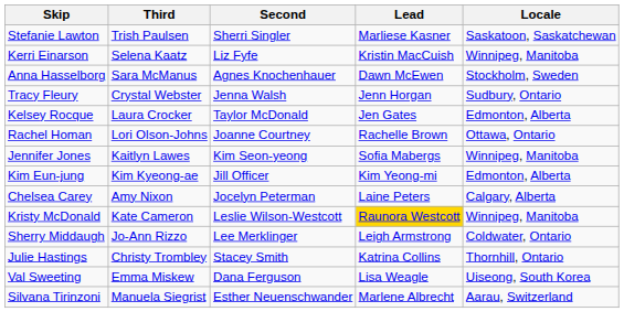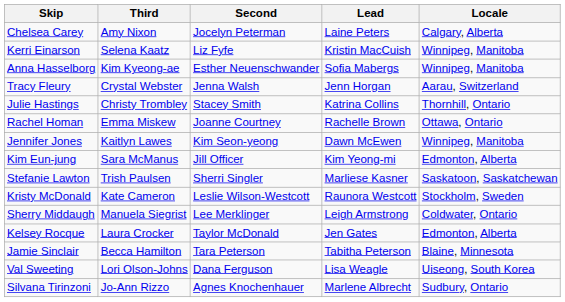 <table class=wikitable>
 <tr>
 <th>Skip</th>
 <th>Third</th>
 <th>Second</th>
 <th>Lead</th>
 <th>Locale</th>
 </tr>
 <tr>
-<td><a href='#'>Stefanie Lawton</a></td>
-<td><a href='#'>Trish Paulsen</a></td>
-<td><a href='#'>Sherri Singler</a></td>
-<td><a href='#'>Marliese Kasner</a></td>
-<td> <a href='#'>Saskatoon</a>, <a href='#'>Saskatchewan</a></td>
+<td><a href='#'>Chelsea Carey</a></td>
+<td><a href='#'>Amy Nixon</a></td>
+<td><a href='#'>Jocelyn Peterman</a></td>
+<td><a href='#'>Laine Peters</a></td>
+<td> <a href='#'>Calgary</a>, <a href='#'>Alberta</a></td>
 </tr>
 <tr>
 <td><a href='#'>Kerri Einarson</a></td>
 <td><a href='#'>Selena Kaatz</a></td>
 <td><a href='#'>Liz Fyfe</a></td>
 <td><a href='#'>Kristin MacCuish</a></td>
 <td> <a href='#'>Winnipeg</a>, <a href='#'>Manitoba</a></td>
 </tr>
 <tr>
 <td><a href='#'>Anna Hasselborg</a></td>
-<td><a href='#'>Sara McManus</a></td>
-<td><a href='#'>Agnes Knochenhauer</a></td>
-<td><a href='#'>Dawn McEwen</a></td>
-<td> <a href='#'>Stockholm</a>, <a href='#'>Sweden</a></td>
+<td><a href='#'>Kim Kyeong-ae</a></td>
+<td><a href='#'>Esther Neuenschwander</a></td>
+<td><a href='#'>Sofia Mabergs</a></td>
+<td> <a href='#'>Winnipeg</a>, <a href='#'>Manitoba</a></td>
 </tr>
 <tr>
 <td><a href='#'>Tracy Fleury</a></td>
 <td><a href='#'>Crystal Webster</a></td>
 <td><a href='#'>Jenna Walsh</a></td>
 <td><a href='#'>Jenn Horgan</a></td>
-<td> <a href='#'>Sudbury</a>, <a href='#'>Ontario</a></td>
+<td> <a href='#'>Aarau</a>, <a href='#'>Switzerland</a></td>
+</tr>
+<tr>
+<td><a href='#'>Julie Hastings</a></td>
+<td><a href='#'>Christy Trombley</a></td>
+<td><a href='#'>Stacey Smith</a></td>
+<td><a href='#'>Katrina Collins</a></td>
+<td> <a href='#'>Thornhill</a>, <a href='#'>Ontario</a></td>
+</tr>
+<tr>
+<td><a href='#'>Rachel Homan</a></td>
+<td><a href='#'>Emma Miskew</a></td>
+<td><a href='#'>Joanne Courtney</a></td>
+<td><a href='#'>Rachelle Brown</a></td>
+<td> <a href='#'>Ottawa</a>, <a href='#'>Ontario</a></td>
+</tr>
+<tr>
+<td><a href='#'>Jennifer Jones</a></td>
+<td><a href='#'>Kaitlyn Lawes</a></td>
+<td><a href='#'>Kim Seon-yeong</a></td>
+<td><a href='#'>Dawn McEwen</a></td>
+<td> <a href='#'>Winnipeg</a>, <a href='#'>Manitoba</a></td>
+</tr>
+<tr>
+<td><a href='#'>Kim Eun-jung</a></td>
+<td><a href='#'>Sara McManus</a></td>
+<td><a href='#'>Jill Officer</a></td>
+<td><a href='#'>Kim Yeong-mi</a></td>
+<td> <a href='#'>Edmonton</a>, <a href='#'>Alberta</a></td>
+</tr>
+<tr>
+<td><a href='#'>Stefanie Lawton</a></td>
+<td><a href='#'>Trish Paulsen</a></td>
+<td><a href='#'>Sherri Singler</a></td>
+<td><a href='#'>Marliese Kasner</a></td>
+<td> <a href='#'>Saskatoon</a>, <a href='#'>Saskatchewan</a></td>
+</tr>
+<tr>
+<td><a href='#'>Kristy McDonald</a></td>
+<td><a href='#'>Kate Cameron</a></td>
+<td><a href='#'>Leslie Wilson-Westcott</a></td>
+<td><a href='#'>Raunora Westcott</a></td>
+<td> <a href='#'>Stockholm</a>, <a href='#'>Sweden</a></td>
+</tr>
+<tr>
+<td><a href='#'>Sherry Middaugh</a></td>
+<td><a href='#'>Manuela Siegrist</a></td>
+<td><a href='#'>Lee Merklinger</a></td>
+<td><a href='#'>Leigh Armstrong</a></td>
+<td> <a href='#'>Coldwater</a>, <a href='#'>Ontario</a></td>
 </tr>
 <tr>
 <td><a href='#'>Kelsey Rocque</a></td>
 <td><a href='#'>Laura Crocker</a></td>
 <td><a href='#'>Taylor McDonald</a></td>
 <td><a href='#'>Jen Gates</a></td>
 <td> <a href='#'>Edmonton</a>, <a href='#'>Alberta</a></td>
 </tr>
 <tr>
-<td><a href='#'>Rachel Homan</a></td>
-<td><a href='#'>Lori Olson-Johns</a></td>
-<td><a href='#'>Joanne Courtney</a></td>
-<td><a href='#'>Rachelle Brown</a></td>
-<td> <a href='#'>Ottawa</a>, <a href='#'>Ontario</a></td>
-</tr>
-<tr>
-<td><a href='#'>Jennifer Jones</a></td>
-<td><a href='#'>Kaitlyn Lawes</a></td>
-<td><a href='#'>Kim Seon-yeong</a></td>
-<td><a href='#'>Sofia Mabergs</a></td>
-<td> <a href='#'>Winnipeg</a>, <a href='#'>Manitoba</a></td>
-</tr>
-<tr>
-<td><a href='#'>Kim Eun-jung</a></td>
-<td><a href='#'>Kim Kyeong-ae</a></td>
-<td><a href='#'>Jill Officer</a></td>
-<td><a href='#'>Kim Yeong-mi</a></td>
-<td> <a href='#'>Edmonton</a>, <a href='#'>Alberta</a></td>
-</tr>
-<tr>
-<td><a href='#'>Chelsea Carey</a></td>
-<td><a href='#'>Amy Nixon</a></td>
-<td><a href='#'>Jocelyn Peterman</a></td>
-<td><a href='#'>Laine Peters</a></td>
-<td> <a href='#'>Calgary</a>, <a href='#'>Alberta</a></td>
-</tr>
-<tr>
-<td><a href='#'>Kristy McDonald</a></td>
-<td><a href='#'>Kate Cameron</a></td>
-<td><a href='#'>Leslie Wilson-Westcott</a></td>
-<td style="background: gold;"><a href='#'>Raunora Westcott</a></td>
-<td> <a href='#'>Winnipeg</a>, <a href='#'>Manitoba</a></td>
-</tr>
-<tr>
-<td><a href='#'>Sherry Middaugh</a></td>
-<td><a href='#'>Jo-Ann Rizzo</a></td>
-<td><a href='#'>Lee Merklinger</a></td>
-<td><a href='#'>Leigh Armstrong</a></td>
-<td> <a href='#'>Coldwater</a>, <a href='#'>Ontario</a></td>
-</tr>
-<tr>
-<td><a href='#'>Julie Hastings</a></td>
-<td><a href='#'>Christy Trombley</a></td>
-<td><a href='#'>Stacey Smith</a></td>
-<td><a href='#'>Katrina Collins</a></td>
-<td> <a href='#'>Thornhill</a>, <a href='#'>Ontario</a></td>
+<td><a href='#'>Jamie Sinclair</a></td>
+<td><a href='#'>Becca Hamilton</a></td>
+<td><a href='#'>Tara Peterson</a></td>
+<td><a href='#'>Tabitha Peterson</a></td>
+<td> <a href='#'>Blaine</a>, <a href='#'>Minnesota</a></td>
 </tr>
 <tr>
 <td><a href='#'>Val Sweeting</a></td>
-<td><a href='#'>Emma Miskew</a></td>
+<td><a href='#'>Lori Olson-Johns</a></td>
 <td><a href='#'>Dana Ferguson</a></td>
 <td><a href='#'>Lisa Weagle</a></td>
 <td> <a href='#'>Uiseong</a>, <a href='#'>South Korea</a></td>
 </tr>
 <tr>
 <td><a href='#'>Silvana Tirinzoni</a></td>
-<td><a href='#'>Manuela Siegrist</a></td>
-<td><a href='#'>Esther Neuenschwander</a></td>
+<td><a href='#'>Jo-Ann Rizzo</a></td>
+<td><a href='#'>Agnes Knochenhauer</a></td>
 <td><a href='#'>Marlene Albrecht</a></td>
-<td> <a href='#'>Aarau</a>, <a href='#'>Switzerland</a></td>
+<td> <a href='#'>Sudbury</a>, <a href='#'>Ontario</a></td>
 </tr>
 </table>
